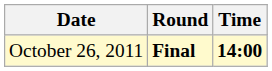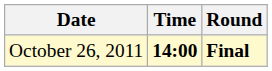 <table class="wikitable">
 <tr>
 <th>Date</th>
+<th>Time</th>
 <th>Round</th>
-<th>Time</th>
 </tr>
 <tr style=background:lemonchiffon>
 <td>October 26, 2011</td>
+<td><strong>14:00</strong></td>
 <td><strong>Final</strong></td>
-<td><strong>14:00</strong></td>
 </tr>
 </table>
